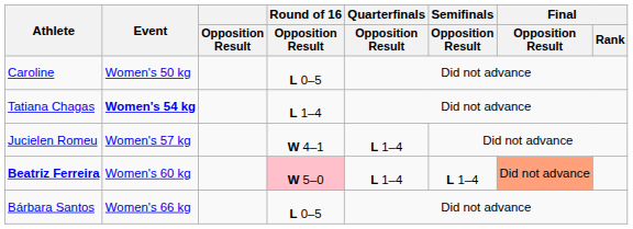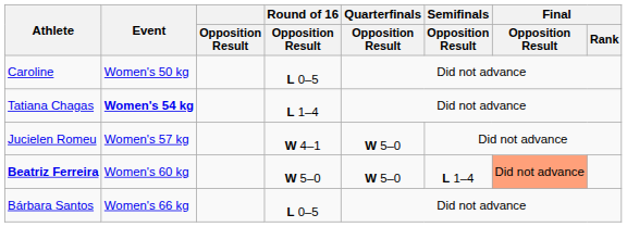 <table class="wikitable" style="font-size:90%">
 <tr>
 <th rowspan="2">Athlete</th>
 <th rowspan="2">Event</th>
 <th></th>
 <th>Round of 16</th>
 <th>Quarterfinals</th>
 <th>Semifinals</th>
 <th colspan=2>Final</th>
 </tr>
 <tr style="font-size:95%">
 <th>Opposition<br>Result</th>
 <th>Opposition<br>Result</th>
 <th>Opposition<br>Result</th>
 <th>Opposition<br>Result</th>
 <th>Opposition<br>Result</th>
 <th>Rank</th>
 </tr>
 <tr align=center>
 <td align=left><a href='#'>Caroline </a></td>
 <td align=left><a href='#'>Women's 50 kg</a></td>
 <td></td>
 <td><br><strong>L</strong> 0–5</td>
 <td colspan=4>Did not advance</td>
 </tr>
 <tr align=center>
 <td align=left><a href='#'>Tatiana Chagas</a></td>
 <td align=left><strong><a href='#'>Women's 54 kg</a></strong></td>
 <td></td>
 <td><br><strong>L</strong> 1–4</td>
 <td colspan=4>Did not advance</td>
 </tr>
 <tr align=center>
 <td align=left><a href='#'>Jucielen Romeu</a></td>
 <td align=left><a href='#'>Women's 57 kg</a></td>
 <td></td>
 <td><br><strong>W</strong> 4–1</td>
-<td><br><strong>L</strong> 1–4</td>
+<td><br><strong>W</strong> 5–0</td>
 <td colspan="3">Did not advance</td>
 </tr>
 <tr align=center>
 <td align=left><strong><a href='#'>Beatriz Ferreira</a></strong></td>
 <td align=left><a href='#'>Women's 60 kg</a></td>
 <td></td>
-<td style="background: pink;"><br><strong>W</strong> 5–0</td>
-<td><br><strong>L</strong> 1–4</td>
+<td><br><strong>W</strong> 5–0</td>
+<td><br><strong>W</strong> 5–0</td>
 <td><br><strong>L</strong> 1–4</td>
 <td style="background: lightsalmon;">Did not advance</td>
 <td></td>
 </tr>
 <tr align=center>
 <td align=left><a href='#'>Bárbara Santos</a></td>
 <td align=left><a href='#'>Women's 66 kg</a></td>
 <td></td>
 <td><br><strong>L</strong> 0–5</td>
 <td colspan=4>Did not advance</td>
 </tr>
 </table>
